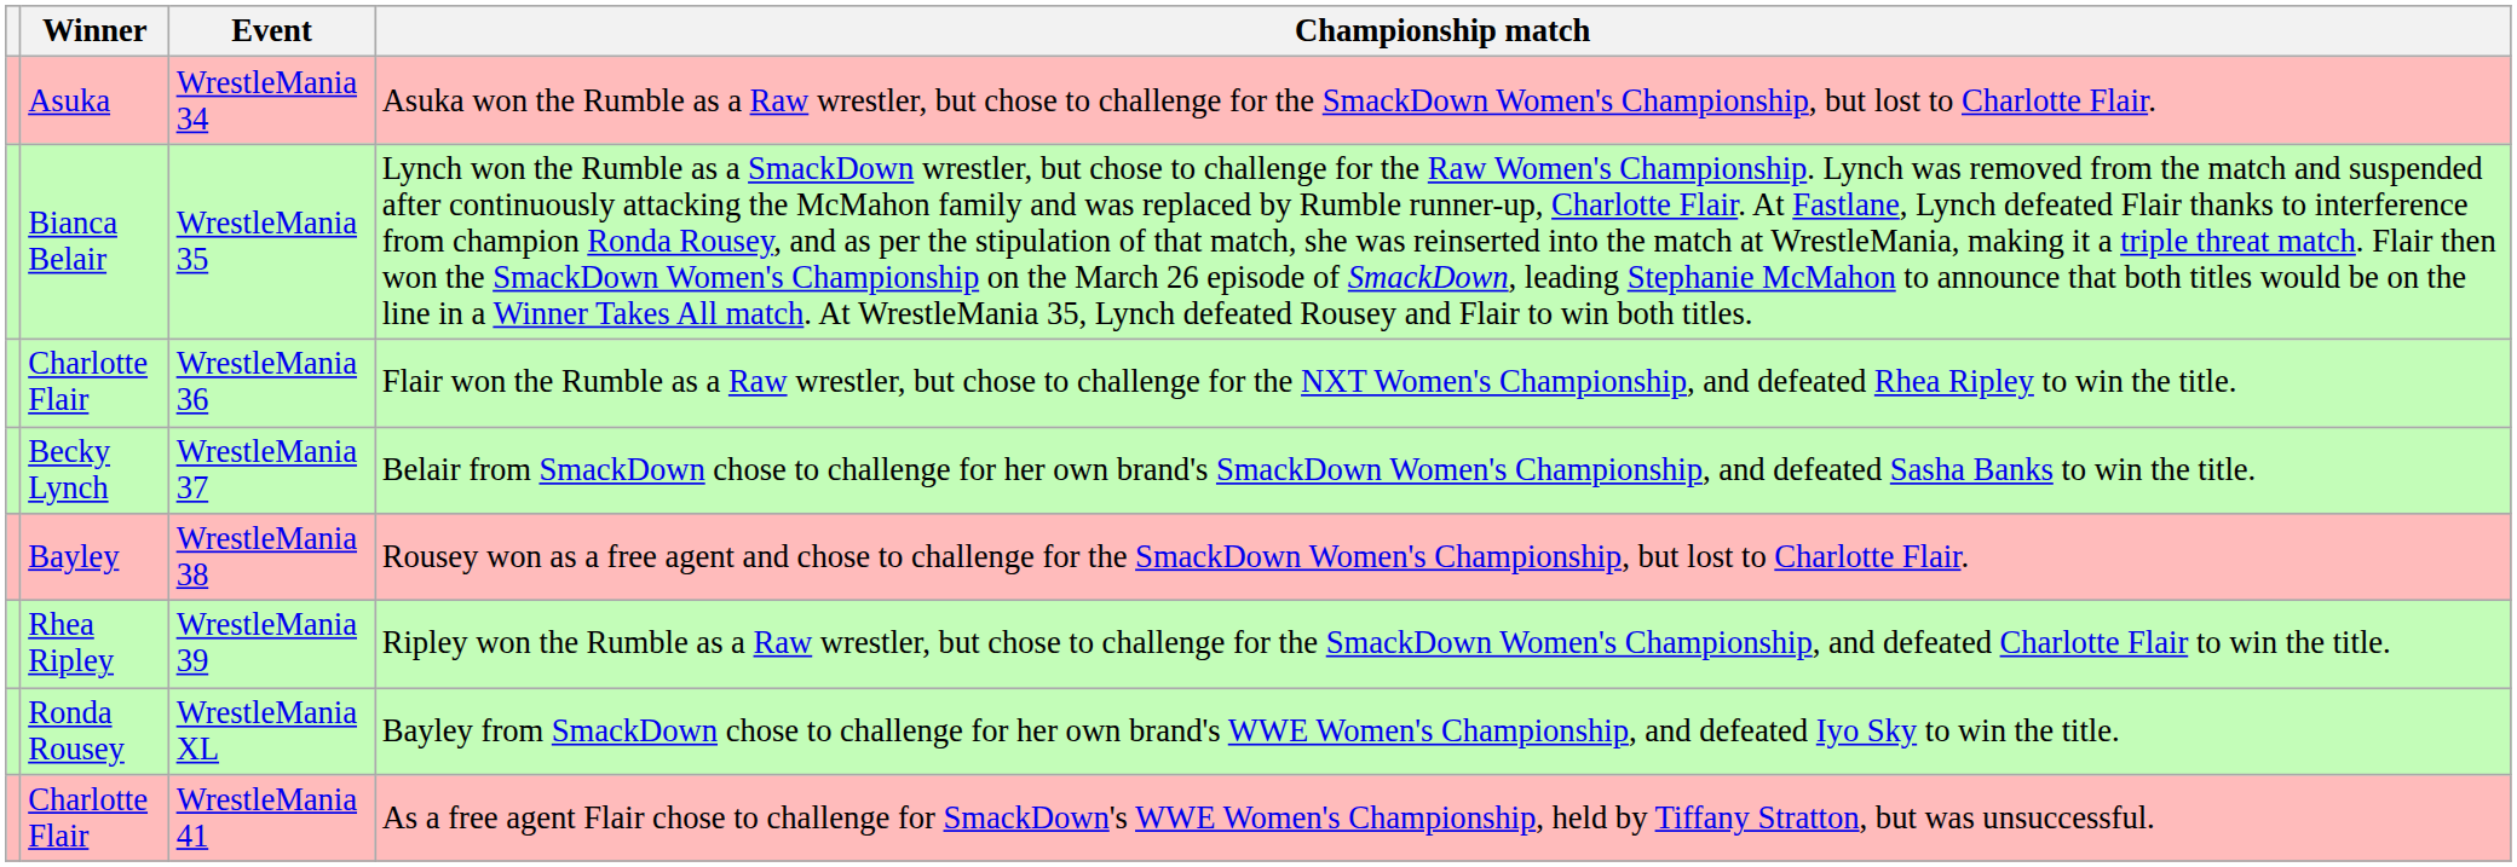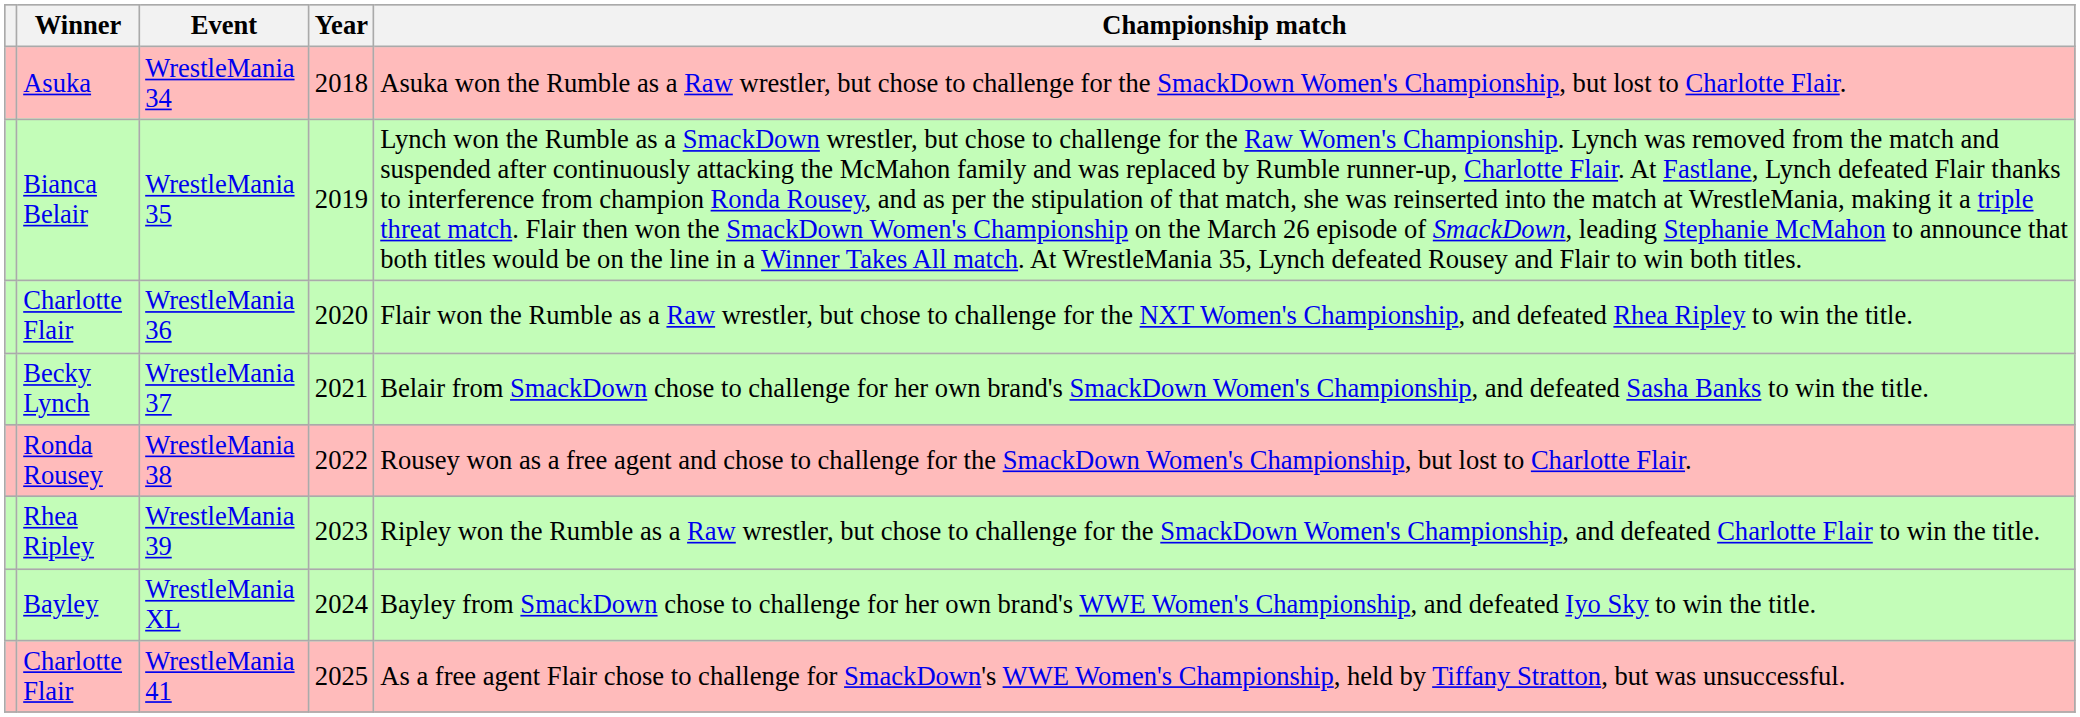 <table class="wikitable plainrowheaders sortable">
 <tr>
 <th></th>
 <th>Winner</th>
 <th>Event</th>
+<th>Year</th>
 <th>Championship match</th>
 </tr>
 <tr style="background: #fbb">
 <td></td>
 <td><a href='#'>Asuka</a></td>
 <td><a href='#'>WrestleMania 34</a></td>
+<td>2018</td>
 <td>Asuka won the Rumble as a <a href='#'>Raw</a> wrestler, but chose to challenge for the <a href='#'>SmackDown Women's Championship</a>, but lost to <a href='#'>Charlotte Flair</a>.</td>
 </tr>
 <tr style="background: #c3fdb8">
 <td></td>
 <td><a href='#'>Bianca Belair</a></td>
 <td><a href='#'>WrestleMania 35</a></td>
+<td>2019</td>
 <td>Lynch won the Rumble as a <a href='#'>SmackDown</a> wrestler, but chose to challenge for the <a href='#'>Raw Women's Championship</a>. Lynch was removed from the match and suspended after continuously attacking the McMahon family and was replaced by Rumble runner-up, <a href='#'>Charlotte Flair</a>. At <a href='#'>Fastlane</a>, Lynch defeated Flair thanks to interference from champion <a href='#'>Ronda Rousey</a>, and as per the stipulation of that match, she was reinserted into the match at WrestleMania, making it a <a href='#'>triple threat match</a>. Flair then won the <a href='#'>SmackDown Women's Championship</a> on the March 26 episode of <em><a href='#'>SmackDown</a></em>, leading <a href='#'>Stephanie McMahon</a> to announce that both titles would be on the line in a <a href='#'>Winner Takes All match</a>. At WrestleMania 35, Lynch defeated Rousey and Flair to win both titles.</td>
 </tr>
 <tr style="background: #c3fdb8">
 <td></td>
 <td><a href='#'>Charlotte Flair</a></td>
 <td><a href='#'>WrestleMania 36</a></td>
+<td>2020</td>
 <td>Flair won the Rumble as a <a href='#'>Raw</a> wrestler, but chose to challenge for the <a href='#'>NXT Women's Championship</a>, and defeated <a href='#'>Rhea Ripley</a> to win the title.</td>
 </tr>
 <tr style="background: #c3fdb8">
 <td></td>
 <td><a href='#'>Becky Lynch</a></td>
 <td><a href='#'>WrestleMania 37</a></td>
+<td>2021</td>
 <td>Belair from <a href='#'>SmackDown</a> chose to challenge for her own brand's <a href='#'>SmackDown Women's Championship</a>, and defeated <a href='#'>Sasha Banks</a> to win the title.</td>
 </tr>
 <tr style="background: #fbb">
 <td></td>
-<td><a href='#'>Bayley</a></td>
+<td><a href='#'>Ronda Rousey</a></td>
 <td><a href='#'>WrestleMania 38</a></td>
+<td>2022</td>
 <td>Rousey won as a free agent and chose to challenge for the <a href='#'>SmackDown Women's Championship</a>, but lost to <a href='#'>Charlotte Flair</a>.</td>
 </tr>
 <tr style="background: #c3fdb8">
 <td></td>
 <td><a href='#'>Rhea Ripley</a></td>
 <td><a href='#'>WrestleMania 39</a></td>
+<td>2023</td>
 <td>Ripley won the Rumble as a <a href='#'>Raw</a> wrestler, but chose to challenge for the <a href='#'>SmackDown Women's Championship</a>, and defeated <a href='#'>Charlotte Flair</a> to win the title.</td>
 </tr>
 <tr style="background: #c3fdb8">
 <td></td>
-<td><a href='#'>Ronda Rousey</a></td>
+<td><a href='#'>Bayley</a></td>
 <td><a href='#'>WrestleMania XL</a></td>
+<td>2024</td>
 <td>Bayley from <a href='#'>SmackDown</a> chose to challenge for her own brand's <a href='#'>WWE Women's Championship</a>, and defeated <a href='#'>Iyo Sky</a> to win the title.</td>
 </tr>
 <tr style="background: #fbb">
 <td></td>
 <td><a href='#'>Charlotte Flair</a></td>
 <td><a href='#'>WrestleMania 41</a></td>
+<td>2025</td>
 <td>As a free agent Flair chose to challenge for <a href='#'>SmackDown</a>'s <a href='#'>WWE Women's Championship</a>, held by <a href='#'>Tiffany Stratton</a>, but was unsuccessful.</td>
 </tr>
 </table>
